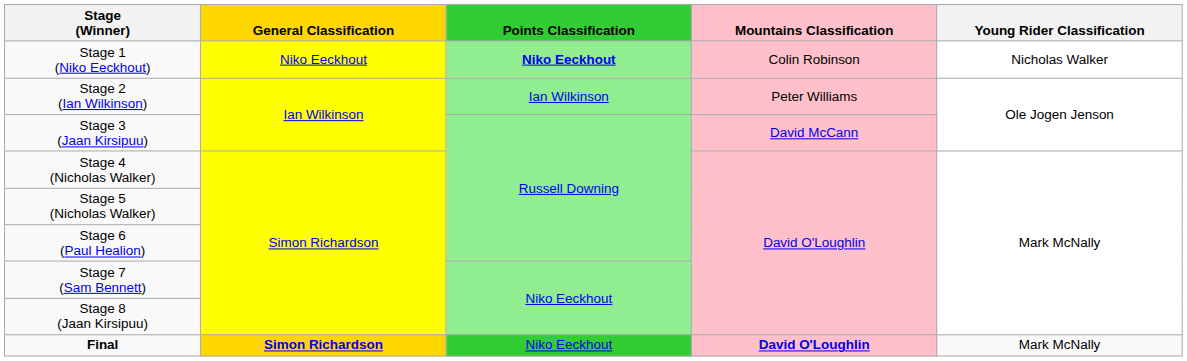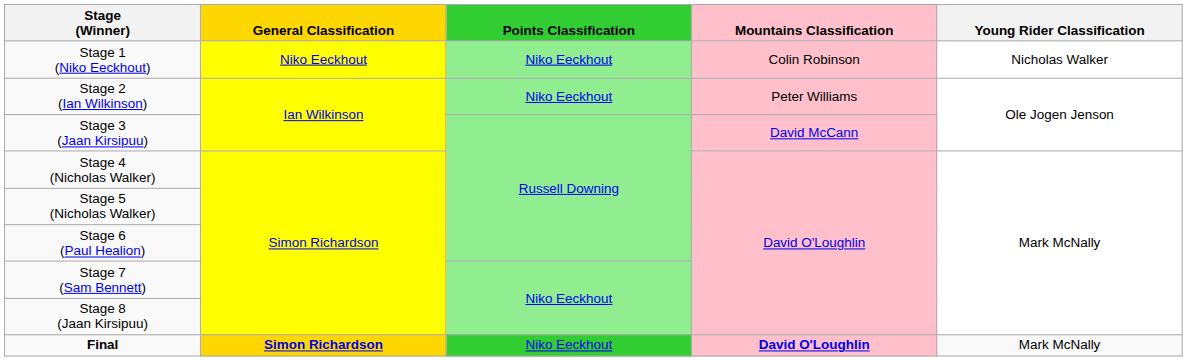 <table class="wikitable" style="text-align: center; font-size:smaller;">
 <tr>
 <th width="12%"><strong>Stage<br>(Winner)</strong></th>
 <th style="background-color:gold;" width="15%"><br><strong>General Classification</strong></th>
 <th style="background-color:limegreen;" width="15%"><br><strong>Points Classification</strong></th>
 <th style="background-color:pink;" width="15%"><br><strong>Mountains Classification</strong></th>
 <th style="background-color:offwhite;" width="15%"><br><strong>Young Rider Classification</strong></th>
 </tr>
 <tr>
 <td>Stage 1 <br>(<a href='#'>Niko Eeckhout</a>)</td>
 <td style="background-color:yellow;" rowspan="1"><a href='#'>Niko Eeckhout</a></td>
-<td style="background-color:lightgreen;" rowspan="1"><strong><a href='#'>Niko Eeckhout</a></strong></td>
+<td style="background-color:lightgreen;" rowspan="1"><a href='#'>Niko Eeckhout</a></td>
 <td style="background-color:pink;" rowspan="1">Colin Robinson</td>
 <td style="background-color:white;" rowspan="1">Nicholas Walker</td>
 </tr>
 <tr>
 <td>Stage 2<br>(<a href='#'>Ian Wilkinson</a>)</td>
 <td style="background-color:yellow;" rowspan="2"><a href='#'>Ian Wilkinson</a></td>
-<td style="background-color:lightgreen;" rowspan="1"><a href='#'>Ian Wilkinson</a></td>
+<td style="background-color:lightgreen;" rowspan="1"><a href='#'>Niko Eeckhout</a></td>
 <td style="background-color:pink;" rowspan="1">Peter Williams</td>
 <td style="background-color:white;" rowspan="2">Ole Jogen Jenson</td>
 </tr>
 <tr>
 <td>Stage 3<br>(<a href='#'>Jaan Kirsipuu</a>)</td>
 <td style="background-color:lightgreen;" rowspan="4"><a href='#'>Russell Downing</a></td>
 <td style="background-color:pink;" rowspan="1"><a href='#'>David McCann</a></td>
 </tr>
 <tr>
 <td>Stage 4<br>(Nicholas Walker)</td>
 <td style="background-color:yellow;" rowspan="5"><a href='#'>Simon Richardson</a></td>
 <td style="background-color:pink;" rowspan="5"><a href='#'>David O'Loughlin</a></td>
 <td style="background-color:white;" rowspan="5">Mark McNally</td>
 </tr>
 <tr>
 <td>Stage 5<br>(Nicholas Walker)</td>
 </tr>
 <tr>
 <td>Stage 6<br>(<a href='#'>Paul Healion</a>)</td>
 </tr>
 <tr>
 <td>Stage 7<br>(<a href='#'>Sam Bennett</a>)</td>
 <td style="background-color:lightgreen;" rowspan="2"><a href='#'>Niko Eeckhout</a></td>
 </tr>
 <tr>
 <td>Stage 8<br>(Jaan Kirsipuu)</td>
 </tr>
 <tr>
 <td><strong>Final</strong><br></td>
 <td style="background-color:gold;" rowspan="1"><strong><a href='#'>Simon Richardson</a></strong></td>
 <td style="background-color:limegreen;" rowspan="1"><a href='#'>Niko Eeckhout</a></td>
 <td style="background-color:pink;" rowspan="1"><strong><a href='#'>David O'Loughlin</a></strong></td>
 <td style="background-color:offwhite;" rowspan="1">Mark McNally</td>
 </tr>
 </table>
